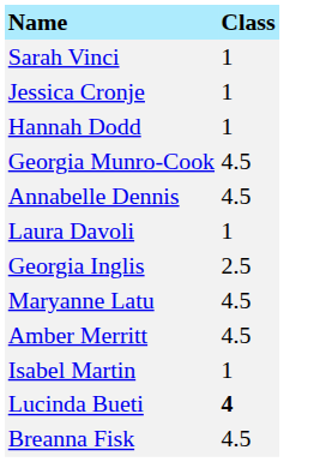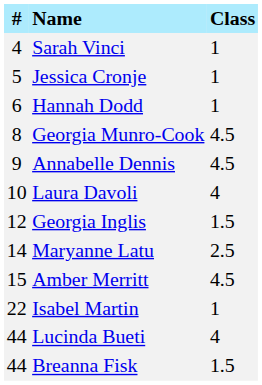 <table border=0 cellpadding=2 cellspacing=0  |- bgcolor=#F2F2F2 style="text-align:center; font-size:90%;">
 <tr bgcolor=#ADEBFD>
+<th>#</th>
 <th align=left>Name</th>
 <th align=left>Class</th>
 </tr>
 <tr>
+<td>4</td>
 <td align=left><a href='#'>Sarah Vinci</a></td>
 <td align=left>1</td>
 </tr>
 <tr>
+<td>5</td>
 <td align=left><a href='#'>Jessica Cronje</a></td>
 <td align=left>1</td>
 </tr>
 <tr>
+<td>6</td>
 <td align=left><a href='#'>Hannah Dodd</a></td>
 <td align=left>1</td>
 </tr>
 <tr>
+<td>8</td>
 <td align=left><a href='#'>Georgia Munro-Cook</a></td>
 <td align=left>4.5</td>
 </tr>
 <tr>
+<td>9</td>
 <td align=left><a href='#'>Annabelle Dennis</a></td>
 <td align=left>4.5</td>
 </tr>
 <tr>
+<td>10</td>
 <td align=left><a href='#'>Laura Davoli</a></td>
-<td align=left>1</td>
+<td align=left>4</td>
 </tr>
 <tr>
+<td>12</td>
 <td align=left><a href='#'>Georgia Inglis</a></td>
+<td align=left>1.5</td>
+</tr>
+<tr>
+<td>14</td>
+<td align=left><a href='#'>Maryanne Latu</a></td>
 <td align=left>2.5</td>
 </tr>
 <tr>
-<td align=left><a href='#'>Maryanne Latu</a></td>
-<td align=left>4.5</td>
-</tr>
-<tr>
+<td>15</td>
 <td align=left><a href='#'>Amber Merritt</a></td>
 <td align=left>4.5</td>
 </tr>
 <tr>
+<td>22</td>
 <td align=left><a href='#'>Isabel Martin</a></td>
 <td align=left>1</td>
 </tr>
 <tr>
+<td>44</td>
 <td align=left><a href='#'>Lucinda Bueti</a></td>
-<td align=left><strong>4</strong></td>
+<td align=left>4</td>
 </tr>
 <tr>
+<td>44</td>
 <td align=left><a href='#'>Breanna Fisk</a></td>
-<td align=left>4.5</td>
+<td align=left>1.5</td>
 </tr>
 </table>
